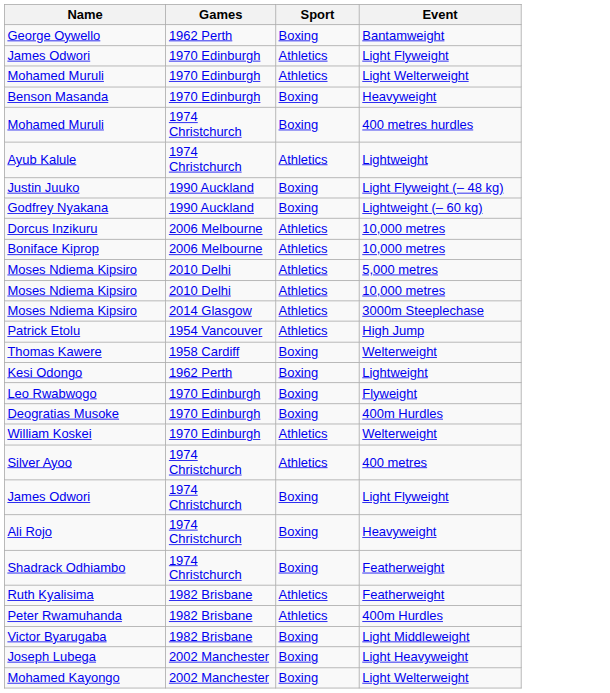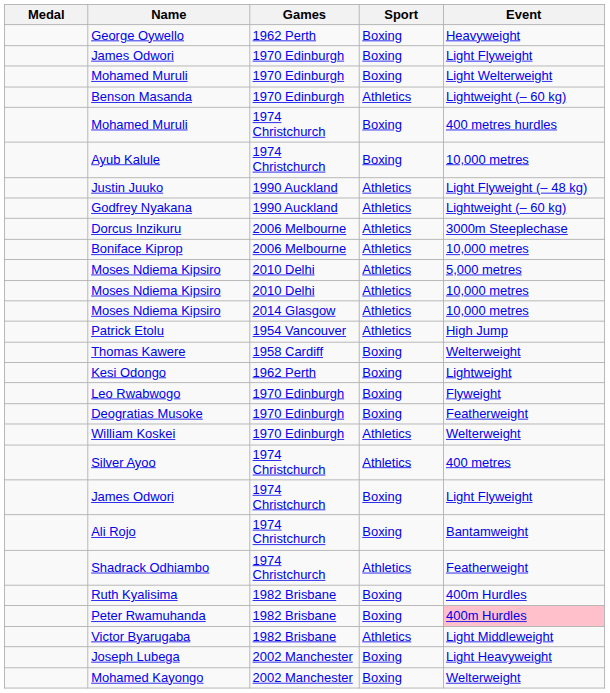 <table class="wikitable">
 <tr>
+<th style="width:6em">Medal</th>
 <th style="width:12em">Name</th>
 <th style="width:8em">Games</th>
 <th style="width:6em">Sport</th>
 <th style="width:12em">Event</th>
 </tr>
 <tr>
+<td></td>
 <td><a href='#'>George Oywello</a></td>
 <td><a href='#'>1962 Perth</a></td>
-<td><a href='#'>Boxing</a></td>
-<td><a href='#'>Bantamweight</a></td>
-</tr>
-<tr>
-<td><a href='#'>James Odwori</a></td>
-<td><a href='#'>1970 Edinburgh</a></td>
-<td><a href='#'>Athletics</a></td>
-<td><a href='#'>Light Flyweight</a></td>
-</tr>
-<tr>
-<td><a href='#'>Mohamed Muruli</a></td>
-<td><a href='#'>1970 Edinburgh</a></td>
-<td><a href='#'>Athletics</a></td>
-<td><a href='#'>Light Welterweight</a></td>
-</tr>
-<tr>
-<td><a href='#'>Benson Masanda</a></td>
-<td><a href='#'>1970 Edinburgh</a></td>
 <td><a href='#'>Boxing</a></td>
 <td><a href='#'>Heavyweight</a></td>
 </tr>
 <tr>
+<td></td>
+<td><a href='#'>James Odwori</a></td>
+<td><a href='#'>1970 Edinburgh</a></td>
+<td><a href='#'>Boxing</a></td>
+<td><a href='#'>Light Flyweight</a></td>
+</tr>
+<tr>
+<td></td>
+<td><a href='#'>Mohamed Muruli</a></td>
+<td><a href='#'>1970 Edinburgh</a></td>
+<td><a href='#'>Boxing</a></td>
+<td><a href='#'>Light Welterweight</a></td>
+</tr>
+<tr>
+<td></td>
+<td><a href='#'>Benson Masanda</a></td>
+<td><a href='#'>1970 Edinburgh</a></td>
+<td><a href='#'>Athletics</a></td>
+<td><a href='#'>Lightweight (– 60 kg)</a></td>
+</tr>
+<tr>
+<td></td>
 <td><a href='#'>Mohamed Muruli</a></td>
 <td><a href='#'>1974 Christchurch</a></td>
 <td><a href='#'>Boxing</a></td>
 <td><a href='#'>400 metres hurdles</a></td>
 </tr>
 <tr>
+<td></td>
 <td><a href='#'>Ayub Kalule</a></td>
 <td><a href='#'>1974 Christchurch</a></td>
-<td><a href='#'>Athletics</a></td>
-<td><a href='#'>Lightweight</a></td>
+<td><a href='#'>Boxing</a></td>
+<td><a href='#'>10,000 metres</a></td>
 </tr>
 <tr>
+<td></td>
 <td><a href='#'>Justin Juuko</a></td>
 <td><a href='#'>1990 Auckland</a></td>
-<td><a href='#'>Boxing</a></td>
+<td><a href='#'>Athletics</a></td>
 <td><a href='#'>Light Flyweight (– 48 kg)</a></td>
 </tr>
 <tr>
+<td></td>
 <td><a href='#'>Godfrey Nyakana</a></td>
 <td><a href='#'>1990 Auckland</a></td>
-<td><a href='#'>Boxing</a></td>
+<td><a href='#'>Athletics</a></td>
 <td><a href='#'>Lightweight (– 60 kg)</a></td>
 </tr>
 <tr>
+<td></td>
 <td><a href='#'>Dorcus Inzikuru</a></td>
 <td><a href='#'>2006 Melbourne</a></td>
 <td><a href='#'>Athletics</a></td>
-<td><a href='#'>10,000 metres</a></td>
+<td><a href='#'>3000m Steeplechase</a></td>
 </tr>
 <tr>
+<td></td>
 <td><a href='#'>Boniface Kiprop</a></td>
 <td><a href='#'>2006 Melbourne</a></td>
 <td><a href='#'>Athletics</a></td>
 <td><a href='#'>10,000 metres</a></td>
 </tr>
 <tr>
+<td></td>
 <td><a href='#'>Moses Ndiema Kipsiro</a></td>
 <td><a href='#'>2010 Delhi</a></td>
 <td><a href='#'>Athletics</a></td>
 <td><a href='#'>5,000 metres</a></td>
 </tr>
 <tr>
+<td></td>
 <td><a href='#'>Moses Ndiema Kipsiro</a></td>
 <td><a href='#'>2010 Delhi</a></td>
 <td><a href='#'>Athletics</a></td>
 <td><a href='#'>10,000 metres</a></td>
 </tr>
 <tr>
+<td></td>
 <td><a href='#'>Moses Ndiema Kipsiro</a></td>
 <td><a href='#'>2014 Glasgow</a></td>
 <td><a href='#'>Athletics</a></td>
-<td><a href='#'>3000m Steeplechase</a></td>
+<td><a href='#'>10,000 metres</a></td>
 </tr>
 <tr>
+<td></td>
 <td><a href='#'>Patrick Etolu</a></td>
 <td><a href='#'>1954 Vancouver</a></td>
 <td><a href='#'>Athletics</a></td>
 <td><a href='#'>High Jump</a></td>
 </tr>
 <tr>
+<td></td>
 <td><a href='#'>Thomas Kawere</a></td>
 <td><a href='#'>1958 Cardiff</a></td>
 <td><a href='#'>Boxing</a></td>
 <td><a href='#'>Welterweight</a></td>
 </tr>
 <tr>
+<td></td>
 <td><a href='#'>Kesi Odongo</a></td>
 <td><a href='#'>1962 Perth</a></td>
 <td><a href='#'>Boxing</a></td>
 <td><a href='#'>Lightweight</a></td>
 </tr>
 <tr>
+<td></td>
 <td><a href='#'>Leo Rwabwogo</a></td>
 <td><a href='#'>1970 Edinburgh</a></td>
 <td><a href='#'>Boxing</a></td>
 <td><a href='#'>Flyweight</a></td>
 </tr>
 <tr>
+<td></td>
 <td><a href='#'>Deogratias Musoke</a></td>
 <td><a href='#'>1970 Edinburgh</a></td>
 <td><a href='#'>Boxing</a></td>
-<td><a href='#'>400m Hurdles</a></td>
+<td><a href='#'>Featherweight</a></td>
 </tr>
 <tr>
+<td></td>
 <td><a href='#'>William Koskei</a></td>
 <td><a href='#'>1970 Edinburgh</a></td>
 <td><a href='#'>Athletics</a></td>
 <td><a href='#'>Welterweight</a></td>
 </tr>
 <tr>
+<td></td>
 <td><a href='#'>Silver Ayoo</a></td>
 <td><a href='#'>1974 Christchurch</a></td>
 <td><a href='#'>Athletics</a></td>
 <td><a href='#'>400 metres</a></td>
 </tr>
 <tr>
+<td></td>
 <td><a href='#'>James Odwori</a></td>
 <td><a href='#'>1974 Christchurch</a></td>
 <td><a href='#'>Boxing</a></td>
 <td><a href='#'>Light Flyweight</a></td>
 </tr>
 <tr>
+<td></td>
 <td><a href='#'>Ali Rojo</a></td>
 <td><a href='#'>1974 Christchurch</a></td>
 <td><a href='#'>Boxing</a></td>
-<td><a href='#'>Heavyweight</a></td>
+<td><a href='#'>Bantamweight</a></td>
 </tr>
 <tr>
+<td></td>
 <td><a href='#'>Shadrack Odhiambo</a></td>
 <td><a href='#'>1974 Christchurch</a></td>
-<td><a href='#'>Boxing</a></td>
-<td><a href='#'>Featherweight</a></td>
-</tr>
-<tr>
-<td><a href='#'>Ruth Kyalisima</a></td>
-<td><a href='#'>1982 Brisbane</a></td>
 <td><a href='#'>Athletics</a></td>
 <td><a href='#'>Featherweight</a></td>
 </tr>
 <tr>
-<td><a href='#'>Peter Rwamuhanda</a></td>
+<td></td>
+<td><a href='#'>Ruth Kyalisima</a></td>
 <td><a href='#'>1982 Brisbane</a></td>
-<td><a href='#'>Athletics</a></td>
+<td><a href='#'>Boxing</a></td>
 <td><a href='#'>400m Hurdles</a></td>
 </tr>
 <tr>
+<td></td>
+<td><a href='#'>Peter Rwamuhanda</a></td>
+<td><a href='#'>1982 Brisbane</a></td>
+<td><a href='#'>Boxing</a></td>
+<td style="background: pink;"><a href='#'>400m Hurdles</a></td>
+</tr>
+<tr>
+<td></td>
 <td><a href='#'>Victor Byarugaba</a></td>
 <td><a href='#'>1982 Brisbane</a></td>
-<td><a href='#'>Boxing</a></td>
+<td><a href='#'>Athletics</a></td>
 <td><a href='#'>Light Middleweight</a></td>
 </tr>
 <tr>
+<td></td>
 <td><a href='#'>Joseph Lubega</a></td>
 <td><a href='#'>2002 Manchester</a></td>
 <td><a href='#'>Boxing</a></td>
 <td><a href='#'>Light Heavyweight</a></td>
 </tr>
 <tr>
+<td></td>
 <td><a href='#'>Mohamed Kayongo</a></td>
 <td><a href='#'>2002 Manchester</a></td>
 <td><a href='#'>Boxing</a></td>
-<td><a href='#'>Light Welterweight</a></td>
+<td><a href='#'>Welterweight</a></td>
 </tr>
 </table>
